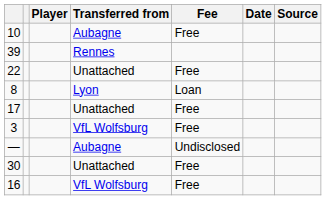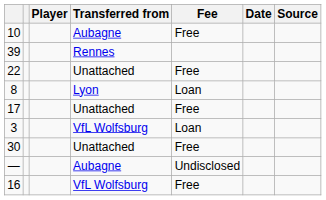 <table class="wikitable plainrowheaders sortable">
 <tr>
 <th></th>
 <th></th>
 <th scope="col">Player</th>
 <th>Transferred from</th>
 <th style="width: 65px;">Fee</th>
 <th scope="col">Date</th>
 <th scope="col">Source</th>
 </tr>
 <tr>
 <td align="center">10</td>
 <td align="center"></td>
 <td></td>
 <td> <a href='#'>Aubagne</a></td>
 <td>Free</td>
 <td></td>
 <td></td>
 </tr>
 <tr>
 <td align="center">39</td>
 <td align="center"></td>
 <td></td>
 <td> <a href='#'>Rennes</a></td>
 <td></td>
 <td></td>
 <td></td>
 </tr>
 <tr>
 <td align="center">22</td>
 <td align="center"></td>
 <td></td>
 <td>Unattached</td>
 <td>Free</td>
 <td></td>
 <td></td>
 </tr>
 <tr>
 <td align="center">8</td>
 <td align="center"></td>
 <td></td>
 <td> <a href='#'>Lyon</a></td>
 <td>Loan</td>
 <td></td>
 <td></td>
 </tr>
 <tr>
 <td align="center">17</td>
 <td align="center"></td>
 <td></td>
 <td>Unattached</td>
 <td>Free</td>
 <td></td>
 <td></td>
 </tr>
 <tr>
 <td align="center">3</td>
 <td align="center"></td>
 <td></td>
 <td> <a href='#'>VfL Wolfsburg</a></td>
+<td>Loan</td>
+<td></td>
+<td></td>
+</tr>
+<tr>
+<td align="center">30</td>
+<td align="center"></td>
+<td></td>
+<td>Unattached</td>
 <td>Free</td>
 <td></td>
 <td></td>
 </tr>
 <tr>
 <td align="center">—</td>
 <td align="center"></td>
 <td></td>
 <td> <a href='#'>Aubagne</a></td>
 <td>Undisclosed</td>
 <td></td>
 <td></td>
 </tr>
 <tr>
-<td align="center">30</td>
-<td align="center"></td>
-<td></td>
-<td>Unattached</td>
-<td>Free</td>
-<td></td>
-<td></td>
-</tr>
-<tr>
 <td align="center">16</td>
 <td align="center"></td>
 <td></td>
 <td> <a href='#'>VfL Wolfsburg</a></td>
 <td>Free</td>
 <td></td>
 <td></td>
 </tr>
 </table>
